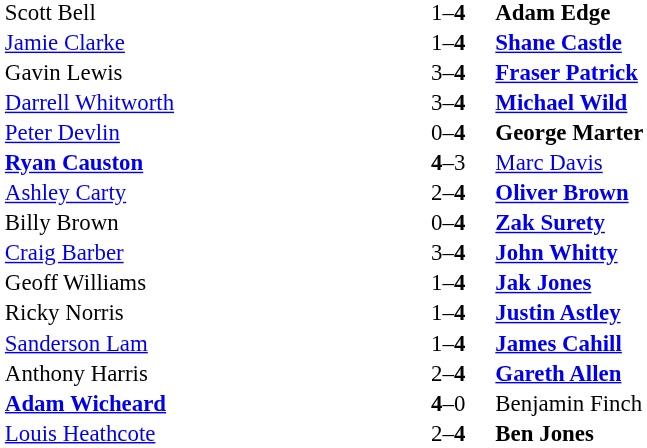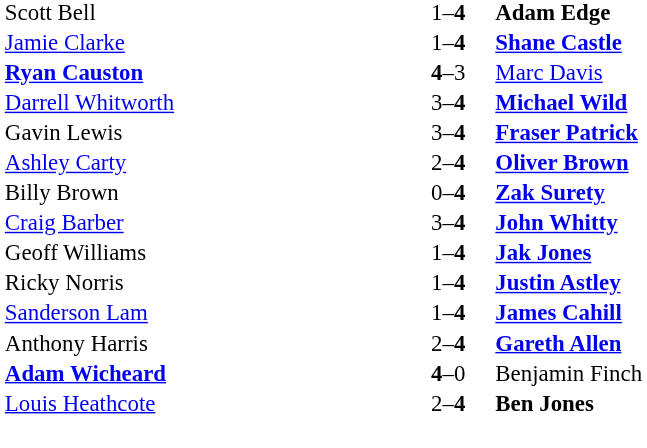 <table width="100%" cellspacing="1">
 <tr>
 <th width=45%></th>
 <th width=10%></th>
 <th width=45%></th>
 </tr>
 <tr>
 <td> Scott Bell</td>
 <td align="center">1–<strong>4</strong></td>
 <td> <strong>Adam Edge</strong></td>
 </tr>
 <tr>
 <td> <a href='#'>Jamie Clarke</a></td>
 <td align="center">1–<strong>4</strong></td>
 <td> <strong><a href='#'>Shane Castle</a></strong></td>
 </tr>
 <tr>
-<td> Gavin Lewis</td>
-<td align="center">3–<strong>4</strong></td>
-<td> <strong><a href='#'>Fraser Patrick</a></strong></td>
+<td> <strong><a href='#'>Ryan Causton</a></strong></td>
+<td align="center"><strong>4</strong>–3</td>
+<td> <a href='#'>Marc Davis</a></td>
 </tr>
 <tr>
 <td> <a href='#'>Darrell Whitworth</a></td>
 <td align="center">3–<strong>4</strong></td>
 <td> <strong><a href='#'>Michael Wild</a></strong></td>
 </tr>
 <tr>
-<td> <a href='#'>Peter Devlin</a></td>
-<td align="center">0–<strong>4</strong></td>
-<td> <strong>George Marter</strong></td>
-</tr>
-<tr>
-<td> <strong><a href='#'>Ryan Causton</a></strong></td>
-<td align="center"><strong>4</strong>–3</td>
-<td> <a href='#'>Marc Davis</a></td>
+<td> Gavin Lewis</td>
+<td align="center">3–<strong>4</strong></td>
+<td> <strong><a href='#'>Fraser Patrick</a></strong></td>
 </tr>
 <tr>
 <td> <a href='#'>Ashley Carty</a></td>
 <td align="center">2–<strong>4</strong></td>
 <td> <strong><a href='#'>Oliver Brown</a></strong></td>
 </tr>
 <tr>
 <td> Billy Brown</td>
 <td align="center">0–<strong>4</strong></td>
 <td> <strong><a href='#'>Zak Surety</a></strong></td>
 </tr>
 <tr>
 <td> <a href='#'>Craig Barber</a></td>
 <td align="center">3–<strong>4</strong></td>
 <td> <strong><a href='#'>John Whitty</a></strong></td>
 </tr>
 <tr>
 <td> Geoff Williams</td>
 <td align="center">1–<strong>4</strong></td>
 <td> <strong><a href='#'>Jak Jones</a></strong></td>
 </tr>
 <tr>
 <td> Ricky Norris</td>
 <td align="center">1–<strong>4</strong></td>
 <td> <strong><a href='#'>Justin Astley</a></strong></td>
 </tr>
 <tr>
 <td> <a href='#'>Sanderson Lam</a></td>
 <td align="center">1–<strong>4</strong></td>
 <td> <strong><a href='#'>James Cahill</a></strong></td>
 </tr>
 <tr>
 <td> Anthony Harris</td>
 <td align="center">2–<strong>4</strong></td>
 <td> <strong><a href='#'>Gareth Allen</a></strong></td>
 </tr>
 <tr>
 <td> <strong><a href='#'>Adam Wicheard</a></strong></td>
 <td align="center"><strong>4</strong>–0</td>
 <td> Benjamin Finch</td>
 </tr>
 <tr>
 <td> <a href='#'>Louis Heathcote</a></td>
 <td align="center">2–<strong>4</strong></td>
 <td> <strong>Ben Jones</strong></td>
 </tr>
 </table>
